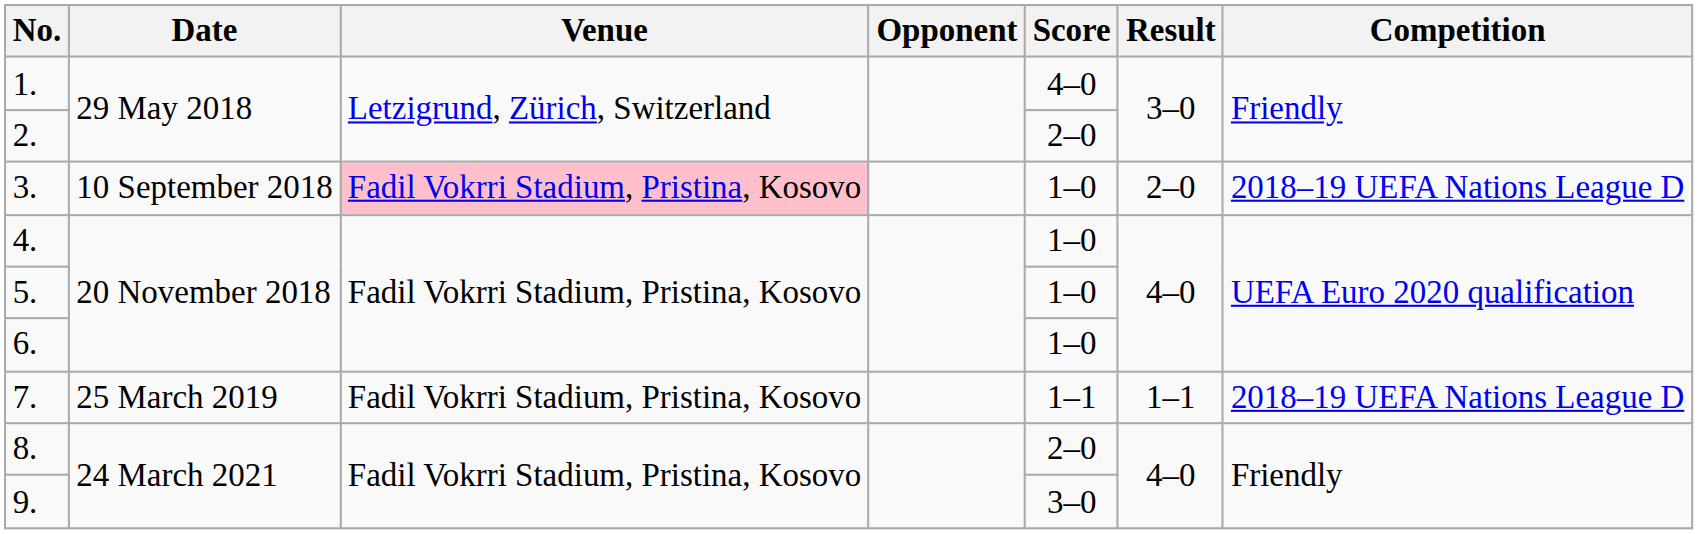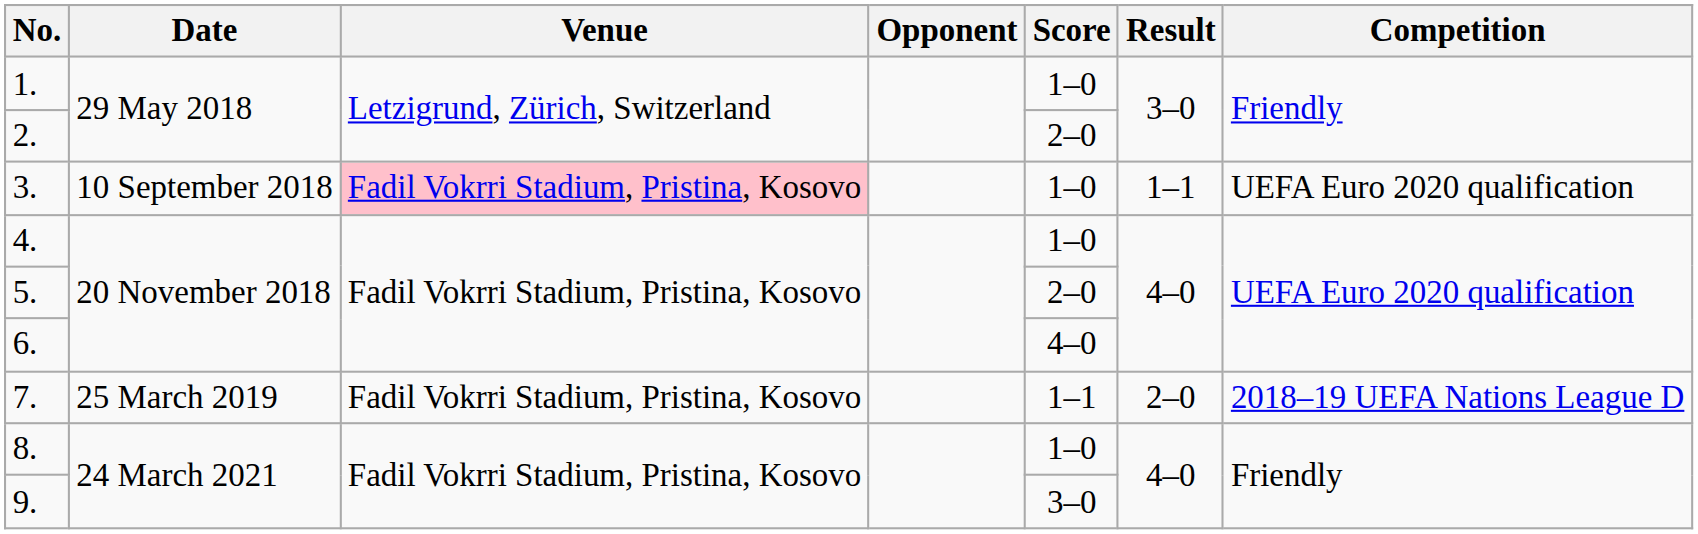 <table class="wikitable sortable" style="font-size:100%;">
 <tr>
 <th>No.</th>
 <th>Date</th>
 <th>Venue</th>
 <th>Opponent</th>
 <th>Score</th>
 <th>Result</th>
 <th>Competition</th>
 </tr>
 <tr>
 <td>1.</td>
 <td rowspan="2">29 May 2018</td>
 <td rowspan="2"><a href='#'>Letzigrund</a>, <a href='#'>Zürich</a>, Switzerland</td>
 <td rowspan="2"></td>
-<td align="center">4–0</td>
+<td align="center">1–0</td>
 <td rowspan="2" align="center">3–0</td>
 <td rowspan="2"><a href='#'>Friendly</a></td>
 </tr>
 <tr>
 <td>2.</td>
 <td align="center">2–0</td>
 </tr>
 <tr>
 <td>3.</td>
 <td>10 September 2018</td>
 <td style="background: pink;"><a href='#'>Fadil Vokrri Stadium</a>, <a href='#'>Pristina</a>, Kosovo</td>
 <td></td>
 <td align="center">1–0</td>
-<td align="center">2–0</td>
-<td><a href='#'>2018–19 UEFA Nations League D</a></td>
+<td align="center">1–1</td>
+<td>UEFA Euro 2020 qualification</td>
 </tr>
 <tr>
 <td>4.</td>
 <td rowspan="3">20 November 2018</td>
 <td rowspan="3">Fadil Vokrri Stadium, Pristina, Kosovo</td>
 <td rowspan="3"></td>
 <td align="center">1–0</td>
 <td rowspan="3" align="center">4–0</td>
 <td rowspan="3"><a href='#'>UEFA Euro 2020 qualification</a></td>
 </tr>
 <tr>
 <td>5.</td>
-<td align="center">1–0</td>
+<td align="center">2–0</td>
 </tr>
 <tr>
 <td>6.</td>
-<td align="center">1–0</td>
+<td align="center">4–0</td>
 </tr>
 <tr>
 <td>7.</td>
 <td>25 March 2019</td>
 <td>Fadil Vokrri Stadium, Pristina, Kosovo</td>
 <td></td>
 <td align="center">1–1</td>
-<td align="center">1–1</td>
+<td align="center">2–0</td>
 <td><a href='#'>2018–19 UEFA Nations League D</a></td>
 </tr>
 <tr>
 <td>8.</td>
 <td rowspan="2">24 March 2021</td>
 <td rowspan="2">Fadil Vokrri Stadium, Pristina, Kosovo</td>
 <td rowspan="2"></td>
-<td align="center">2–0</td>
+<td align="center">1–0</td>
 <td rowspan="2" align="center">4–0</td>
 <td rowspan="2">Friendly</td>
 </tr>
 <tr>
 <td>9.</td>
 <td align="center">3–0</td>
 </tr>
 </table>
